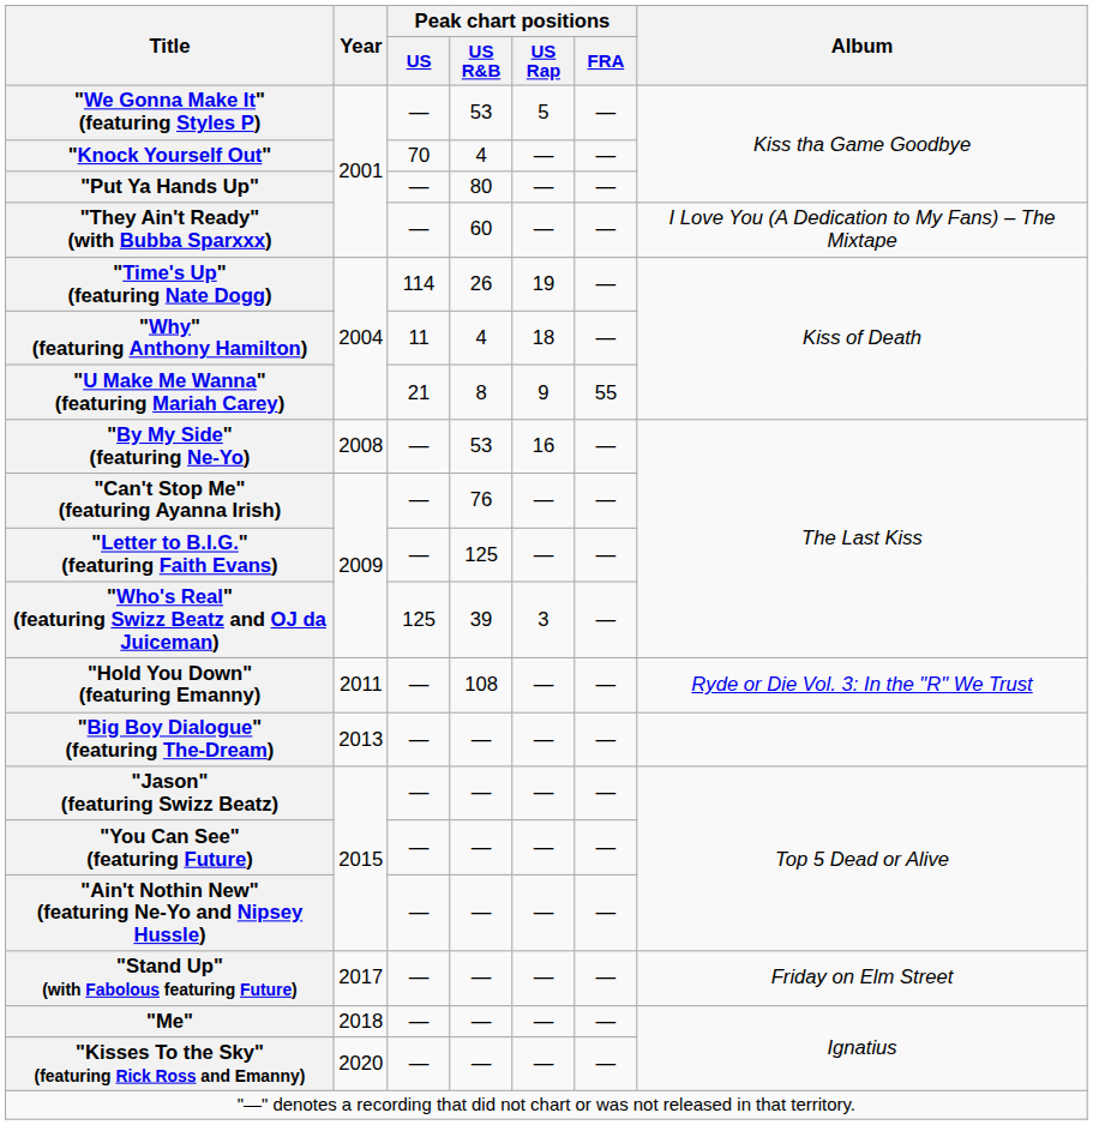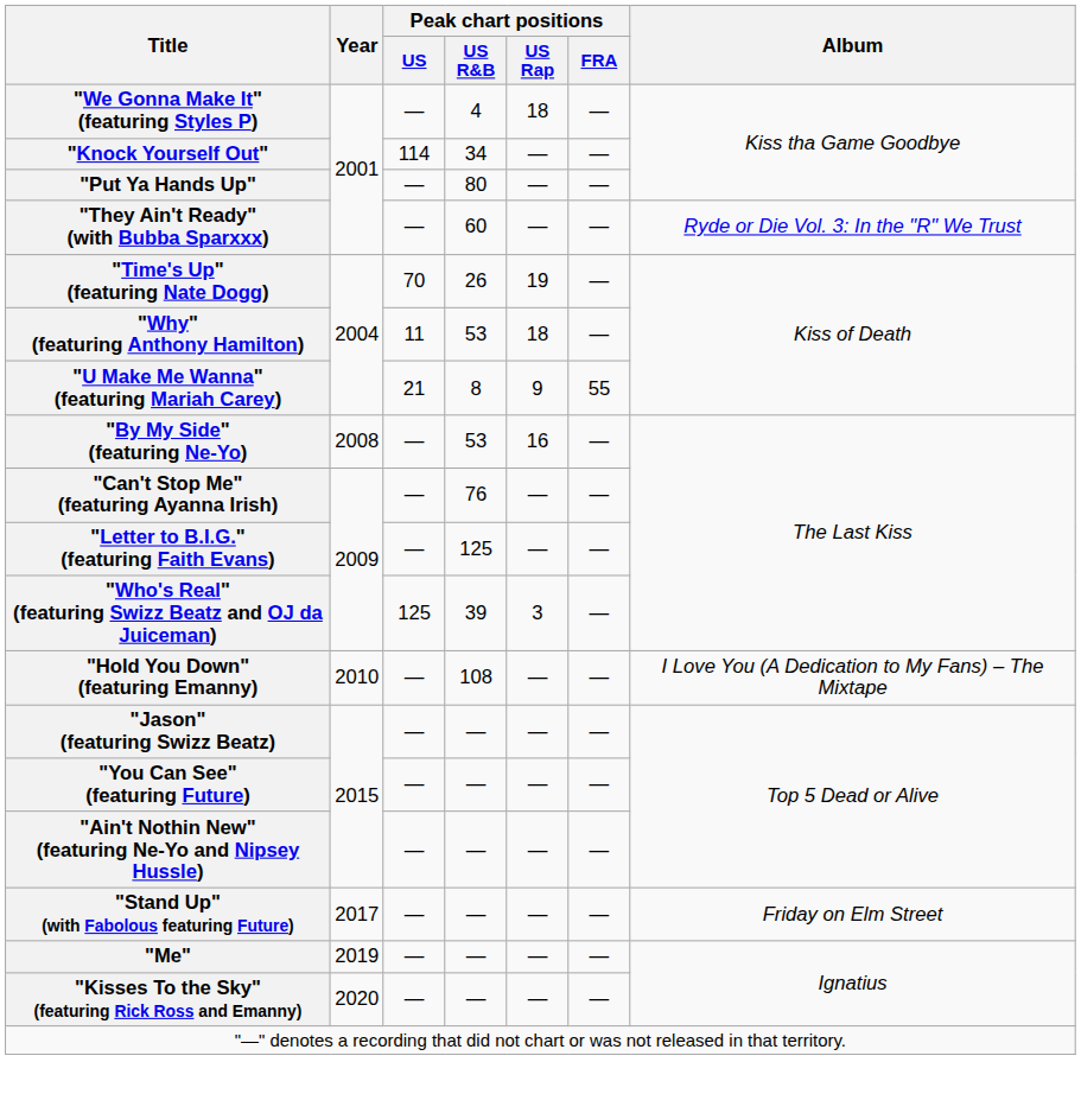 <table class="wikitable plainrowheaders" style="text-align:center;">
 <tr>
 <th scope="col" rowspan="2" style="width:16em;">Title</th>
 <th scope="col" rowspan="2">Year</th>
 <th scope="col" colspan="4">Peak chart positions</th>
 <th scope="col" rowspan="2">Album</th>
 </tr>
 <tr>
 <th style="width:3em; font-size:90%"><a href='#'>US</a><br></th>
 <th style="width:3em; font-size:90%"><a href='#'>US<br>R&B</a><br></th>
 <th style="width:3em; font-size:90%"><a href='#'>US<br>Rap</a><br></th>
 <th style="width:3em; font-size:90%"><a href='#'>FRA</a><br></th>
 </tr>
 <tr>
 <th scope="row">"<a href='#'>We Gonna Make It</a>"<br><span>(featuring <a href='#'>Styles P</a>)</span></th>
 <td rowspan="4">2001</td>
 <td>—</td>
-<td>53</td>
-<td>5</td>
+<td>4</td>
+<td>18</td>
 <td>—</td>
 <td rowspan="3"><em>Kiss tha Game Goodbye</em></td>
 </tr>
 <tr>
 <th scope="row">"<a href='#'>Knock Yourself Out</a>"</th>
-<td>70</td>
-<td>4</td>
+<td>114</td>
+<td>34</td>
 <td>—</td>
 <td>—</td>
 </tr>
 <tr>
 <th scope="row">"Put Ya Hands Up"</th>
 <td>—</td>
 <td>80</td>
 <td>—</td>
 <td>—</td>
 </tr>
 <tr>
 <th scope="row">"They Ain't Ready"<br><span>(with <a href='#'>Bubba Sparxxx</a>)</span></th>
 <td>—</td>
 <td>60</td>
 <td>—</td>
 <td>—</td>
-<td><em>I Love You (A Dedication to My Fans) – The Mixtape</em></td>
+<td><em><a href='#'>Ryde or Die Vol. 3: In the "R" We Trust</a></em></td>
 </tr>
 <tr>
 <th scope="row">"<a href='#'>Time's Up</a>"<br><span>(featuring <a href='#'>Nate Dogg</a>)</span></th>
 <td rowspan="3">2004</td>
-<td>114</td>
+<td>70</td>
 <td>26</td>
 <td>19</td>
 <td>—</td>
 <td rowspan="3"><em>Kiss of Death</em></td>
 </tr>
 <tr>
 <th scope="row">"<a href='#'>Why</a>"<br><span>(featuring <a href='#'>Anthony Hamilton</a>)</span></th>
 <td>11</td>
-<td>4</td>
+<td>53</td>
 <td>18</td>
 <td>—</td>
 </tr>
 <tr>
 <th scope="row">"<a href='#'>U Make Me Wanna</a>"<br><span>(featuring <a href='#'>Mariah Carey</a>)</span></th>
 <td>21</td>
 <td>8</td>
 <td>9</td>
 <td>55</td>
 </tr>
 <tr>
 <th scope="row">"<a href='#'>By My Side</a>"<br><span>(featuring <a href='#'>Ne-Yo</a>)</span></th>
 <td>2008</td>
 <td>—</td>
 <td>53</td>
 <td>16</td>
 <td>—</td>
 <td rowspan="4"><em>The Last Kiss</em></td>
 </tr>
 <tr>
 <th scope="row">"Can't Stop Me"<br><span>(featuring Ayanna Irish)</span></th>
 <td rowspan="3">2009</td>
 <td>—</td>
 <td>76</td>
 <td>—</td>
 <td>—</td>
 </tr>
 <tr>
 <th scope="row">"<a href='#'>Letter to B.I.G.</a>"<br><span>(featuring <a href='#'>Faith Evans</a>)</span></th>
 <td>—</td>
 <td>125</td>
 <td>—</td>
 <td>—</td>
 </tr>
 <tr>
 <th scope="row">"<a href='#'>Who's Real</a>"<br><span>(featuring <a href='#'>Swizz Beatz</a> and <a href='#'>OJ da Juiceman</a>)</span></th>
 <td>125</td>
 <td>39</td>
 <td>3</td>
 <td>—</td>
 </tr>
 <tr>
 <th scope="row">"Hold You Down"<br><span>(featuring Emanny)</span></th>
-<td>2011</td>
+<td>2010</td>
 <td>—</td>
 <td>108<br></td>
 <td>—</td>
 <td>—</td>
-<td><em><a href='#'>Ryde or Die Vol. 3: In the "R" We Trust</a></em></td>
-</tr>
-<tr>
-<th scope="row">"<a href='#'>Big Boy Dialogue</a>"<br><span>(featuring <a href='#'>The-Dream</a>)</span></th>
-<td>2013</td>
-<td>—</td>
-<td>—</td>
-<td>—</td>
-<td>—</td>
-<td></td>
+<td><em>I Love You (A Dedication to My Fans) – The Mixtape</em></td>
 </tr>
 <tr>
 <th scope="row">"Jason"<br><span>(featuring Swizz Beatz)</span></th>
 <td rowspan="3">2015</td>
 <td>—</td>
 <td>—</td>
 <td>—</td>
 <td>—</td>
 <td rowspan="3"><em>Top 5 Dead or Alive</em></td>
 </tr>
 <tr>
 <th scope="row">"You Can See"<br><span>(featuring <a href='#'>Future</a>)</span></th>
 <td>—</td>
 <td>—</td>
 <td>—</td>
 <td>—</td>
 </tr>
 <tr>
 <th scope="row">"Ain't Nothin New"<br><span>(featuring Ne-Yo and <a href='#'>Nipsey Hussle</a>)</span></th>
 <td>—</td>
 <td>—</td>
 <td>—</td>
 <td>—</td>
 </tr>
 <tr>
 <th scope="row">"Stand Up"<br><small>(with <a href='#'>Fabolous</a> featuring <a href='#'>Future</a>)</small></th>
 <td>2017</td>
 <td>—</td>
 <td>—</td>
 <td>—</td>
 <td>—</td>
 <td><em>Friday on Elm Street</em></td>
 </tr>
 <tr>
 <th scope="row">"Me"</th>
-<td>2018</td>
+<td>2019</td>
 <td>—</td>
 <td>—</td>
 <td>—</td>
 <td>—</td>
 <td rowspan="2"><em>Ignatius</em></td>
 </tr>
 <tr>
 <th scope="row">"Kisses To the Sky"<br><small>(featuring <a href='#'>Rick Ross</a> and Emanny)</small></th>
 <td>2020</td>
 <td>—</td>
 <td>—</td>
 <td>—</td>
 <td>—</td>
 </tr>
 <tr>
 <td colspan="7" style="font-size:90%">"—" denotes a recording that did not chart or was not released in that territory.</td>
 </tr>
 </table>
